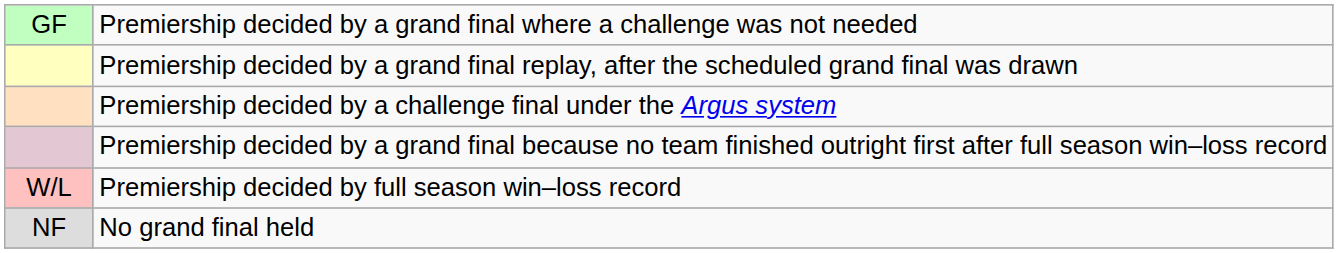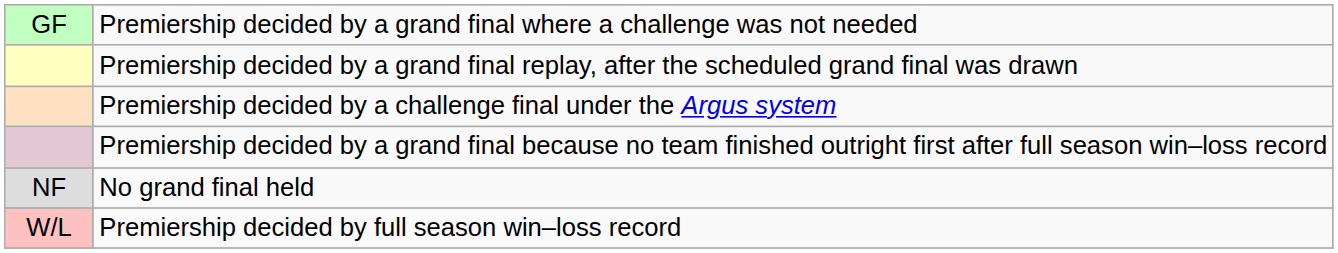 <table class="wikitable plainrowheaders" style=text-align:center>
 <tr>
 <td bgcolor=C0FFC0 style=width:3em>GF</td>
 <td align=left>Premiership decided by a grand final where a challenge was not needed</td>
 </tr>
 <tr>
 <td bgcolor=FFFFC0 style=width:3em></td>
 <td align=left>Premiership decided by a grand final replay, after the scheduled grand final was drawn</td>
 </tr>
 <tr>
 <td bgcolor=FFE0C0 style=width:3em></td>
 <td align=left>Premiership decided by a challenge final under the <em><a href='#'>Argus system</a></em></td>
 </tr>
 <tr>
 <td bgcolor=E3C7D3 style=width:3em></td>
 <td align=left>Premiership decided by a grand final because no team finished outright first after full season win–loss record</td>
 </tr>
 <tr>
+<td bgcolor=DDDDDD style=width:3em>NF</td>
+<td align=left>No grand final held</td>
+</tr>
+<tr>
 <td bgcolor=FFC0C0 style=width:3em>W/L</td>
 <td align=left>Premiership decided by full season win–loss record</td>
 </tr>
-<tr>
-<td bgcolor=DDDDDD style=width:3em>NF</td>
-<td align=left>No grand final held</td>
-</tr>
 </table>
